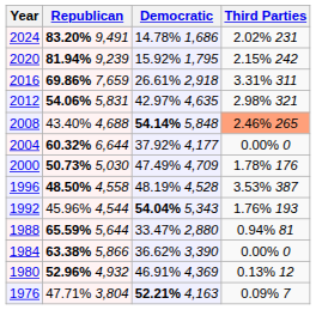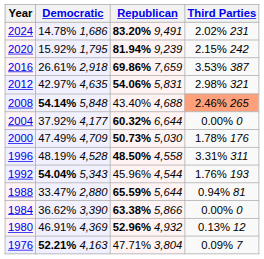 <table class="wikitable" style="float:right; font-size:95%;">
 <tr bgcolor=lightgrey>
 <th>Year</th>
+<th><a href='#'>Democratic</a></th>
 <th><a href='#'>Republican</a></th>
-<th><a href='#'>Democratic</a></th>
 <th><a href='#'>Third Parties</a></th>
 </tr>
 <tr>
 <td align="center" bgcolor="#fff3f3"><a href='#'>2024</a></td>
+<td align="center" bgcolor="#f0f0ff">14.78% <em>1,686</em></td>
 <td align="center" bgcolor="#fff3f3"><strong>83.20%</strong> <em>9,491</em></td>
-<td align="center" bgcolor="#f0f0ff">14.78% <em>1,686</em></td>
 <td align="center">2.02% <em>231</em></td>
 </tr>
 <tr>
 <td align="center" bgcolor="#fff3f3"><a href='#'>2020</a></td>
+<td align="center" bgcolor="#f0f0ff">15.92% <em>1,795</em></td>
 <td align="center" bgcolor="#fff3f3"><strong>81.94%</strong> <em>9,239</em></td>
-<td align="center" bgcolor="#f0f0ff">15.92% <em>1,795</em></td>
 <td align="center">2.15% <em>242</em></td>
 </tr>
 <tr>
 <td align="center" bgcolor="#fff3f3"><a href='#'>2016</a></td>
+<td align="center" bgcolor="#f0f0ff">26.61% <em>2,918</em></td>
 <td align="center" bgcolor="#fff3f3"><strong>69.86%</strong> <em>7,659</em></td>
-<td align="center" bgcolor="#f0f0ff">26.61% <em>2,918</em></td>
-<td align="center">3.31% <em>311</em></td>
+<td align="center">3.53% <em>387</em></td>
 </tr>
 <tr>
 <td align="center" bgcolor="#f0f0ff"><a href='#'>2012</a></td>
+<td align="center" bgcolor="#f0f0ff">42.97% <em>4,635</em></td>
 <td align="center" bgcolor="#fff3f3"><strong>54.06%</strong> <em>5,831</em></td>
-<td align="center" bgcolor="#f0f0ff">42.97% <em>4,635</em></td>
 <td align="center">2.98% <em>321</em></td>
 </tr>
 <tr>
 <td align="center" bgcolor="#f0f0ff"><a href='#'>2008</a></td>
+<td align="center" bgcolor="#f0f0ff"><strong>54.14%</strong> <em>5,848</em></td>
 <td align="center" bgcolor="#fff3f3">43.40% <em>4,688</em></td>
-<td align="center" bgcolor="#f0f0ff"><strong>54.14%</strong> <em>5,848</em></td>
 <td align="center" style="background: lightsalmon;">2.46% <em>265</em></td>
 </tr>
 <tr>
 <td align="center" bgcolor="#fff3f3"><a href='#'>2004</a></td>
+<td align="center" bgcolor="#f0f0ff">37.92% <em>4,177</em></td>
 <td align="center" bgcolor="#fff3f3"><strong>60.32%</strong> <em>6,644</em></td>
-<td align="center" bgcolor="#f0f0ff">37.92% <em>4,177</em></td>
 <td align="center">0.00% <em>0</em></td>
 </tr>
 <tr>
 <td align="center" bgcolor="#f0f0ff"><a href='#'>2000</a></td>
+<td align="center" bgcolor="#f0f0ff">47.49% <em>4,709</em></td>
 <td align="center" bgcolor="#fff3f3"><strong>50.73%</strong> <em>5,030</em></td>
-<td align="center" bgcolor="#f0f0ff">47.49% <em>4,709</em></td>
 <td align="center">1.78% <em>176</em></td>
 </tr>
 <tr>
 <td align="center" bgcolor="#f0f0ff"><a href='#'>1996</a></td>
+<td align="center" bgcolor="#f0f0ff">48.19% <em>4,528</em></td>
 <td align="center" bgcolor="#fff3f3"><strong>48.50%</strong> <em>4,558</em></td>
-<td align="center" bgcolor="#f0f0ff">48.19% <em>4,528</em></td>
-<td align="center">3.53% <em>387</em></td>
+<td align="center">3.31% <em>311</em></td>
 </tr>
 <tr>
 <td align="center" bgcolor="#f0f0ff"><a href='#'>1992</a></td>
+<td align="center" bgcolor="#f0f0ff"><strong>54.04%</strong> <em>5,343</em></td>
 <td align="center" bgcolor="#fff3f3">45.96% <em>4,544</em></td>
-<td align="center" bgcolor="#f0f0ff"><strong>54.04%</strong> <em>5,343</em></td>
 <td align="center">1.76% <em>193</em></td>
 </tr>
 <tr>
 <td align="center" bgcolor="#fff3f3"><a href='#'>1988</a></td>
+<td align="center" bgcolor="#f0f0ff">33.47% <em>2,880</em></td>
 <td align="center" bgcolor="#fff3f3"><strong>65.59%</strong> <em>5,644</em></td>
-<td align="center" bgcolor="#f0f0ff">33.47% <em>2,880</em></td>
 <td align="center">0.94% <em>81</em></td>
 </tr>
 <tr>
 <td align="center" bgcolor="#fff3f3"><a href='#'>1984</a></td>
+<td align="center" bgcolor="#f0f0ff">36.62% <em>3,390</em></td>
 <td align="center" bgcolor="#fff3f3"><strong>63.38%</strong> <em>5,866</em></td>
-<td align="center" bgcolor="#f0f0ff">36.62% <em>3,390</em></td>
 <td align="center">0.00% <em>0</em></td>
 </tr>
 <tr>
 <td align="center" bgcolor="#fff3f3"><a href='#'>1980</a></td>
+<td align="center" bgcolor="#f0f0ff">46.91% <em>4,369</em></td>
 <td align="center" bgcolor="#fff3f3"><strong>52.96%</strong> <em>4,932</em></td>
-<td align="center" bgcolor="#f0f0ff">46.91% <em>4,369</em></td>
 <td align="center">0.13% <em>12</em></td>
 </tr>
 <tr>
 <td align="center" bgcolor="#f0f0ff"><a href='#'>1976</a></td>
+<td align="center" bgcolor="#f0f0ff"><strong>52.21%</strong> <em>4,163</em></td>
 <td align="center" bgcolor="#fff3f3">47.71% <em>3,804</em></td>
-<td align="center" bgcolor="#f0f0ff"><strong>52.21%</strong> <em>4,163</em></td>
 <td align="center">0.09% <em>7</em></td>
 </tr>
 </table>
